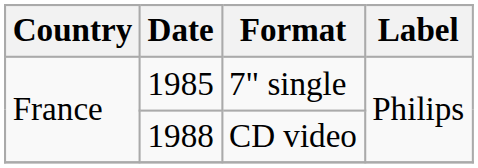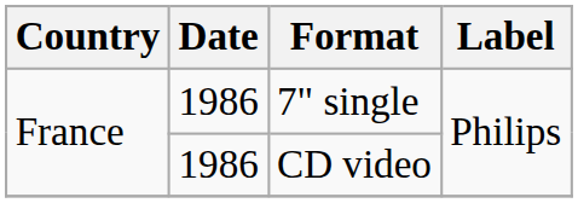 <table class=wikitable>
 <tr>
 <th>Country</th>
 <th>Date</th>
 <th>Format</th>
 <th>Label</th>
 </tr>
 <tr>
 <td rowspan="2">France</td>
-<td>1985</td>
+<td>1986</td>
 <td>7" single</td>
 <td rowspan="2">Philips</td>
 </tr>
 <tr>
-<td>1988</td>
+<td>1986</td>
 <td>CD video</td>
 </tr>
 <tr>
 </tr>
 </table>
